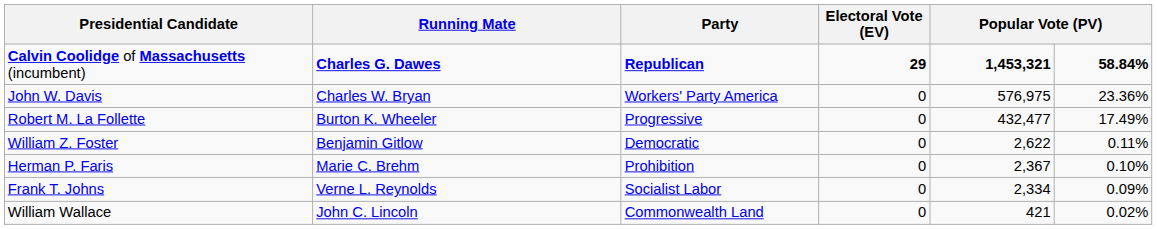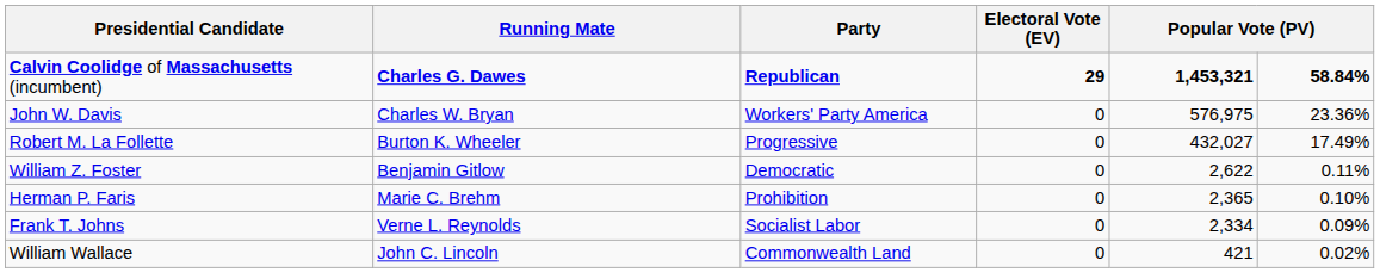 <table class="wikitable">
 <tr>
 <th width="25%">Presidential Candidate</th>
 <th width="25%"><a href='#'>Running Mate</a></th>
 <th width="16%">Party</th>
 <th width="9%">Electoral Vote (EV)</th>
 <th colspan="2" width="18%">Popular Vote (PV)</th>
 </tr>
 <tr>
 <td><strong><a href='#'>Calvin Coolidge</a></strong> of <strong><a href='#'>Massachusetts</a></strong> (incumbent)</td>
 <td><strong><a href='#'>Charles G. Dawes</a></strong></td>
 <td><strong><a href='#'>Republican</a></strong></td>
 <td align="right"><strong>29</strong></td>
 <td align="right"><strong>1,453,321</strong></td>
 <td align="right"><strong>58.84%</strong></td>
 </tr>
 <tr>
 <td><a href='#'>John W. Davis</a></td>
 <td><a href='#'>Charles W. Bryan</a></td>
 <td><a href='#'>Workers' Party America</a></td>
 <td align="right">0</td>
 <td align="right">576,975</td>
 <td align="right">23.36%</td>
 </tr>
 <tr>
 <td><a href='#'>Robert M. La Follette</a></td>
 <td><a href='#'>Burton K. Wheeler</a></td>
 <td><a href='#'>Progressive</a></td>
 <td align="right">0</td>
-<td align="right">432,477</td>
+<td align="right">432,027</td>
 <td align="right">17.49%</td>
 </tr>
 <tr>
 <td><a href='#'>William Z. Foster</a></td>
 <td><a href='#'>Benjamin Gitlow</a></td>
 <td><a href='#'>Democratic</a></td>
 <td align="right">0</td>
 <td align="right">2,622</td>
 <td align="right">0.11%</td>
 </tr>
 <tr>
 <td><a href='#'>Herman P. Faris</a></td>
 <td><a href='#'>Marie C. Brehm</a></td>
 <td><a href='#'>Prohibition</a></td>
 <td align="right">0</td>
-<td align="right">2,367</td>
+<td align="right">2,365</td>
 <td align="right">0.10%</td>
 </tr>
 <tr>
 <td><a href='#'>Frank T. Johns</a></td>
 <td><a href='#'>Verne L. Reynolds</a></td>
 <td><a href='#'>Socialist Labor</a></td>
 <td align="right">0</td>
 <td align="right">2,334</td>
 <td align="right">0.09%</td>
 </tr>
 <tr>
 <td>William Wallace</td>
 <td><a href='#'>John C. Lincoln</a></td>
 <td><a href='#'>Commonwealth Land</a></td>
 <td align="right">0</td>
 <td align="right">421</td>
 <td align="right">0.02%</td>
 </tr>
 </table>
